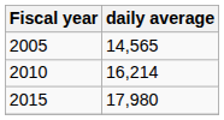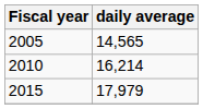 <table class="wikitable">
 <tr>
 <th>Fiscal year</th>
 <th>daily average</th>
 </tr>
 <tr>
 <td>2005</td>
 <td>14,565</td>
 </tr>
 <tr>
 <td>2010</td>
 <td>16,214</td>
 </tr>
 <tr>
 <td>2015</td>
-<td>17,980</td>
+<td>17,979</td>
 </tr>
 <tr>
 </tr>
 </table>
